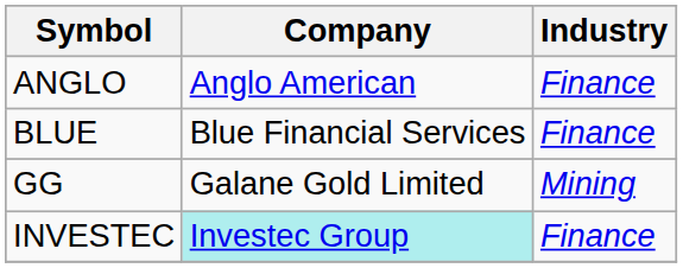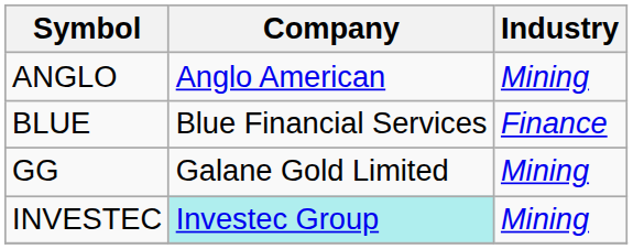 <table class="wikitable">
 <tr>
 <th>Symbol</th>
 <th>Company</th>
 <th>Industry</th>
 </tr>
 <tr>
 <td>ANGLO</td>
 <td><a href='#'>Anglo American</a></td>
-<td><em><a href='#'>Finance</a></em></td>
+<td><em><a href='#'>Mining</a></em></td>
 </tr>
 <tr>
 <td>BLUE</td>
 <td>Blue Financial Services</td>
 <td><em><a href='#'>Finance</a></em></td>
 </tr>
 <tr>
 <td>GG</td>
 <td>Galane Gold Limited</td>
 <td><em><a href='#'>Mining</a></em></td>
 </tr>
 <tr>
 <td>INVESTEC</td>
 <td style="background: paleturquoise;"><a href='#'>Investec Group</a></td>
-<td><em><a href='#'>Finance</a></em></td>
+<td><em><a href='#'>Mining</a></em></td>
 </tr>
 <tr>
 </tr>
 </table>
